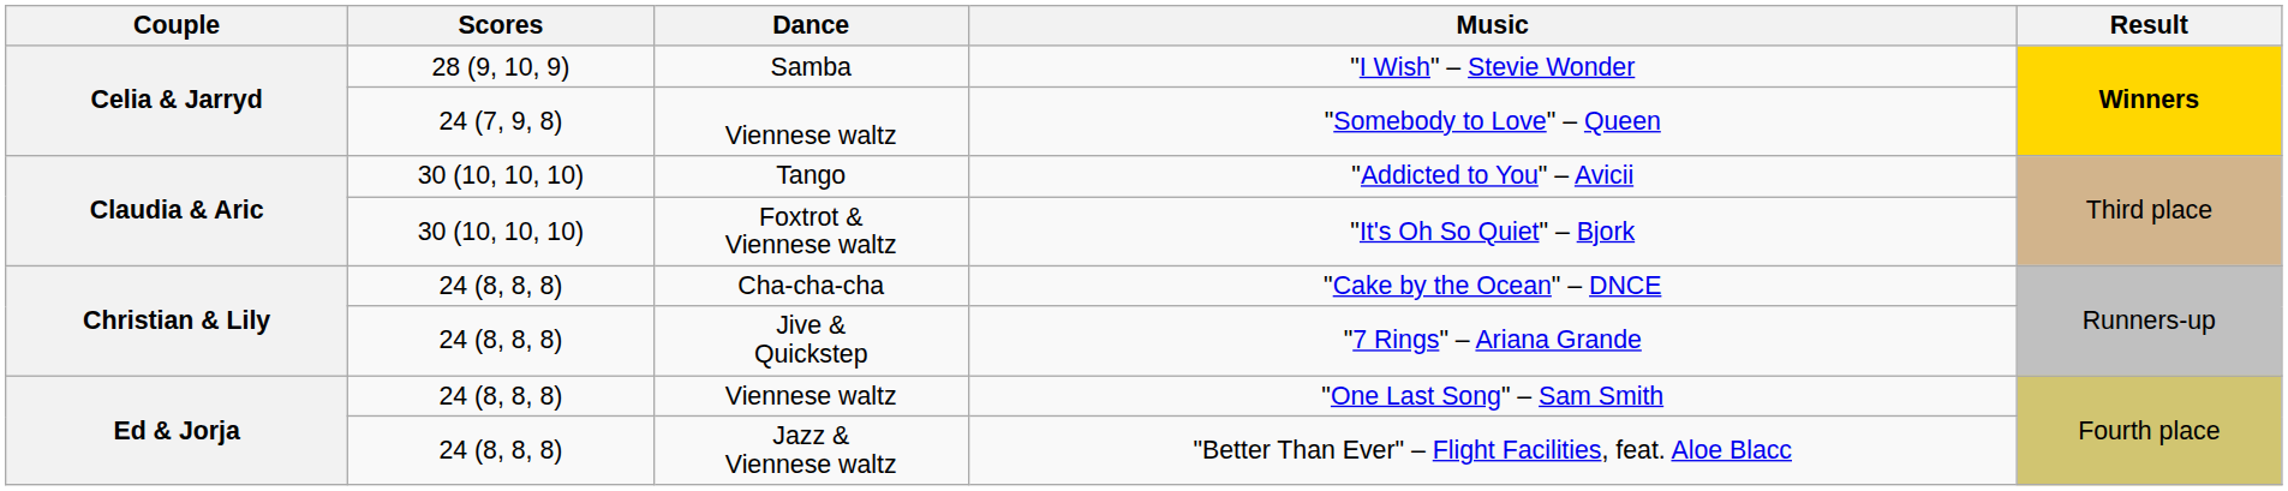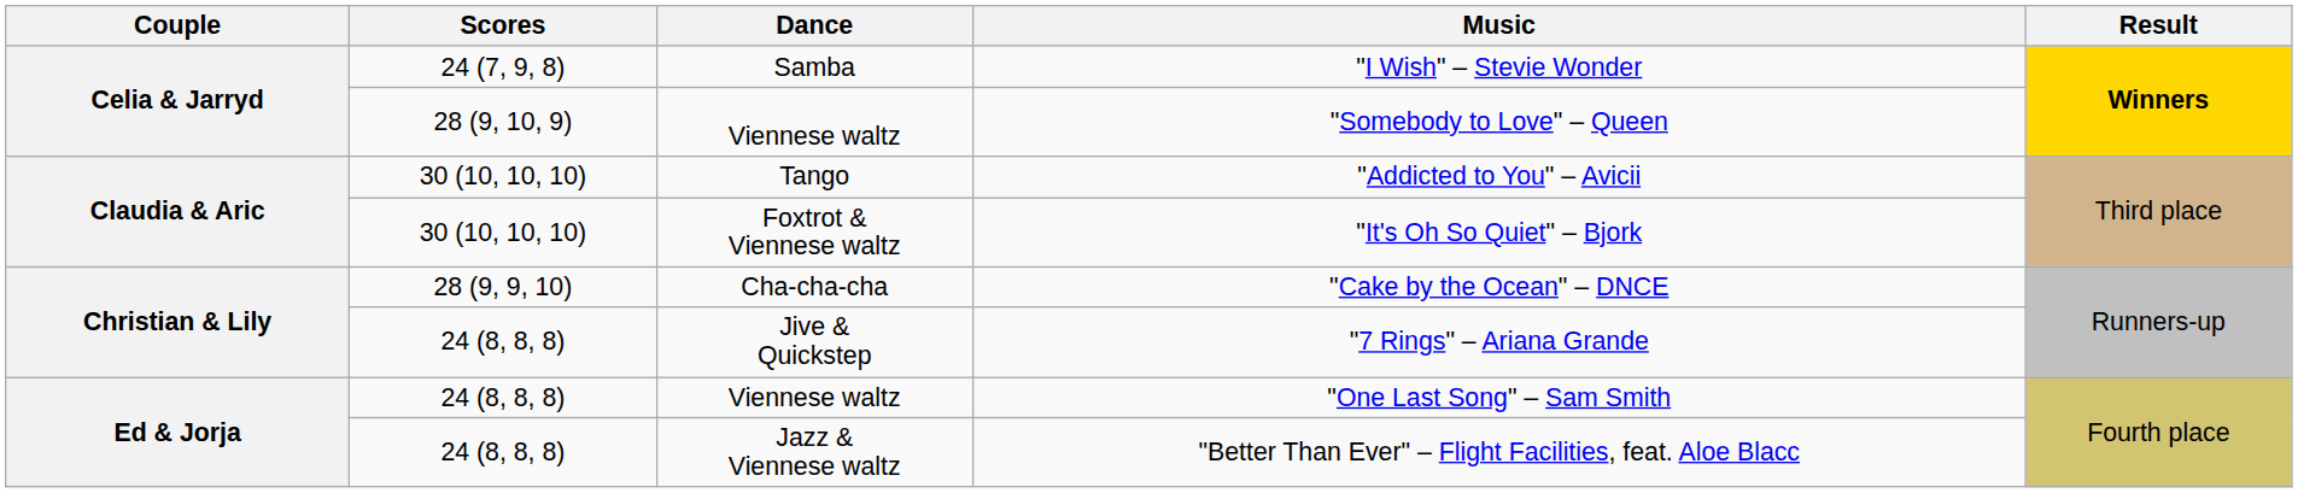 <table class="wikitable sortable" style="text-align:center; width: 90%">
 <tr>
 <th scope="col">Couple</th>
 <th scope="col">Scores</th>
 <th scope="col" class="unsortable">Dance</th>
 <th scope="col" class="unsortable">Music</th>
 <th scope="col" class="unsortable">Result</th>
 </tr>
 <tr>
 <th scope="row" rowspan="2">Celia & Jarryd</th>
-<td>28 (9, 10, 9)</td>
+<td>24 (7, 9, 8)</td>
 <td>Samba</td>
 <td>"<a href='#'>I Wish</a>" – <a href='#'>Stevie Wonder</a></td>
 <td rowspan="2" bgcolor="gold"><strong>Winners</strong></td>
 </tr>
 <tr>
-<td>24 (7, 9, 8)</td>
+<td>28 (9, 10, 9)</td>
 <td><br>Viennese waltz</td>
 <td>"<a href='#'>Somebody to Love</a>" – <a href='#'>Queen</a></td>
 </tr>
 <tr>
 <th scope="row" rowspan="2">Claudia & Aric</th>
 <td>30 (10, 10, 10)</td>
 <td>Tango</td>
 <td>"<a href='#'>Addicted to You</a>" – <a href='#'>Avicii</a></td>
 <td rowspan="2" bgcolor="tan">Third place</td>
 </tr>
 <tr>
 <td>30 (10, 10, 10)</td>
 <td>Foxtrot &<br>Viennese waltz</td>
 <td>"<a href='#'>It's Oh So Quiet</a>" – <a href='#'>Bjork</a></td>
 </tr>
 <tr>
 <th scope="row" rowspan="2">Christian & Lily</th>
-<td>24 (8, 8, 8)</td>
+<td>28 (9, 9, 10)</td>
 <td>Cha-cha-cha</td>
 <td>"<a href='#'>Cake by the Ocean</a>" – <a href='#'>DNCE</a></td>
 <td rowspan="2" bgcolor="silver">Runners-up</td>
 </tr>
 <tr>
 <td>24 (8, 8, 8)</td>
 <td>Jive &<br>Quickstep</td>
 <td>"<a href='#'>7 Rings</a>" – <a href='#'>Ariana Grande</a></td>
 </tr>
 <tr>
 <th scope="row" rowspan="2">Ed & Jorja</th>
 <td>24 (8, 8, 8)</td>
 <td>Viennese waltz</td>
 <td>"<a href='#'>One Last Song</a>" – <a href='#'>Sam Smith</a></td>
 <td rowspan="2" bgcolor="d1c571">Fourth place</td>
 </tr>
 <tr>
 <td>24 (8, 8, 8)</td>
 <td>Jazz &<br>Viennese waltz</td>
 <td>"Better Than Ever" – <a href='#'>Flight Facilities</a>, feat. <a href='#'>Aloe Blacc</a></td>
 </tr>
 </table>
